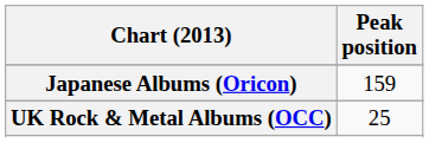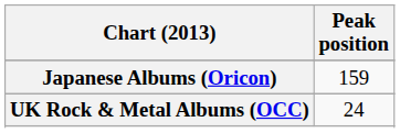 <table class="wikitable plainrowheaders sortable">
 <tr>
 <th>Chart (2013)</th>
 <th>Peak<br>position</th>
 </tr>
 <tr>
 </tr>
 <tr>
 </tr>
 <tr>
 </tr>
 <tr>
 <th scope="row">Japanese Albums (<a href='#'>Oricon</a>)</th>
 <td align=center>159</td>
 </tr>
 <tr>
 </tr>
 <tr>
 <th scope="row">UK Rock & Metal Albums (<a href='#'>OCC</a>)</th>
-<td align=center>25</td>
+<td align=center>24</td>
 </tr>
 <tr>
 </tr>
 <tr>
 </tr>
 <tr>
 </tr>
 </table>
